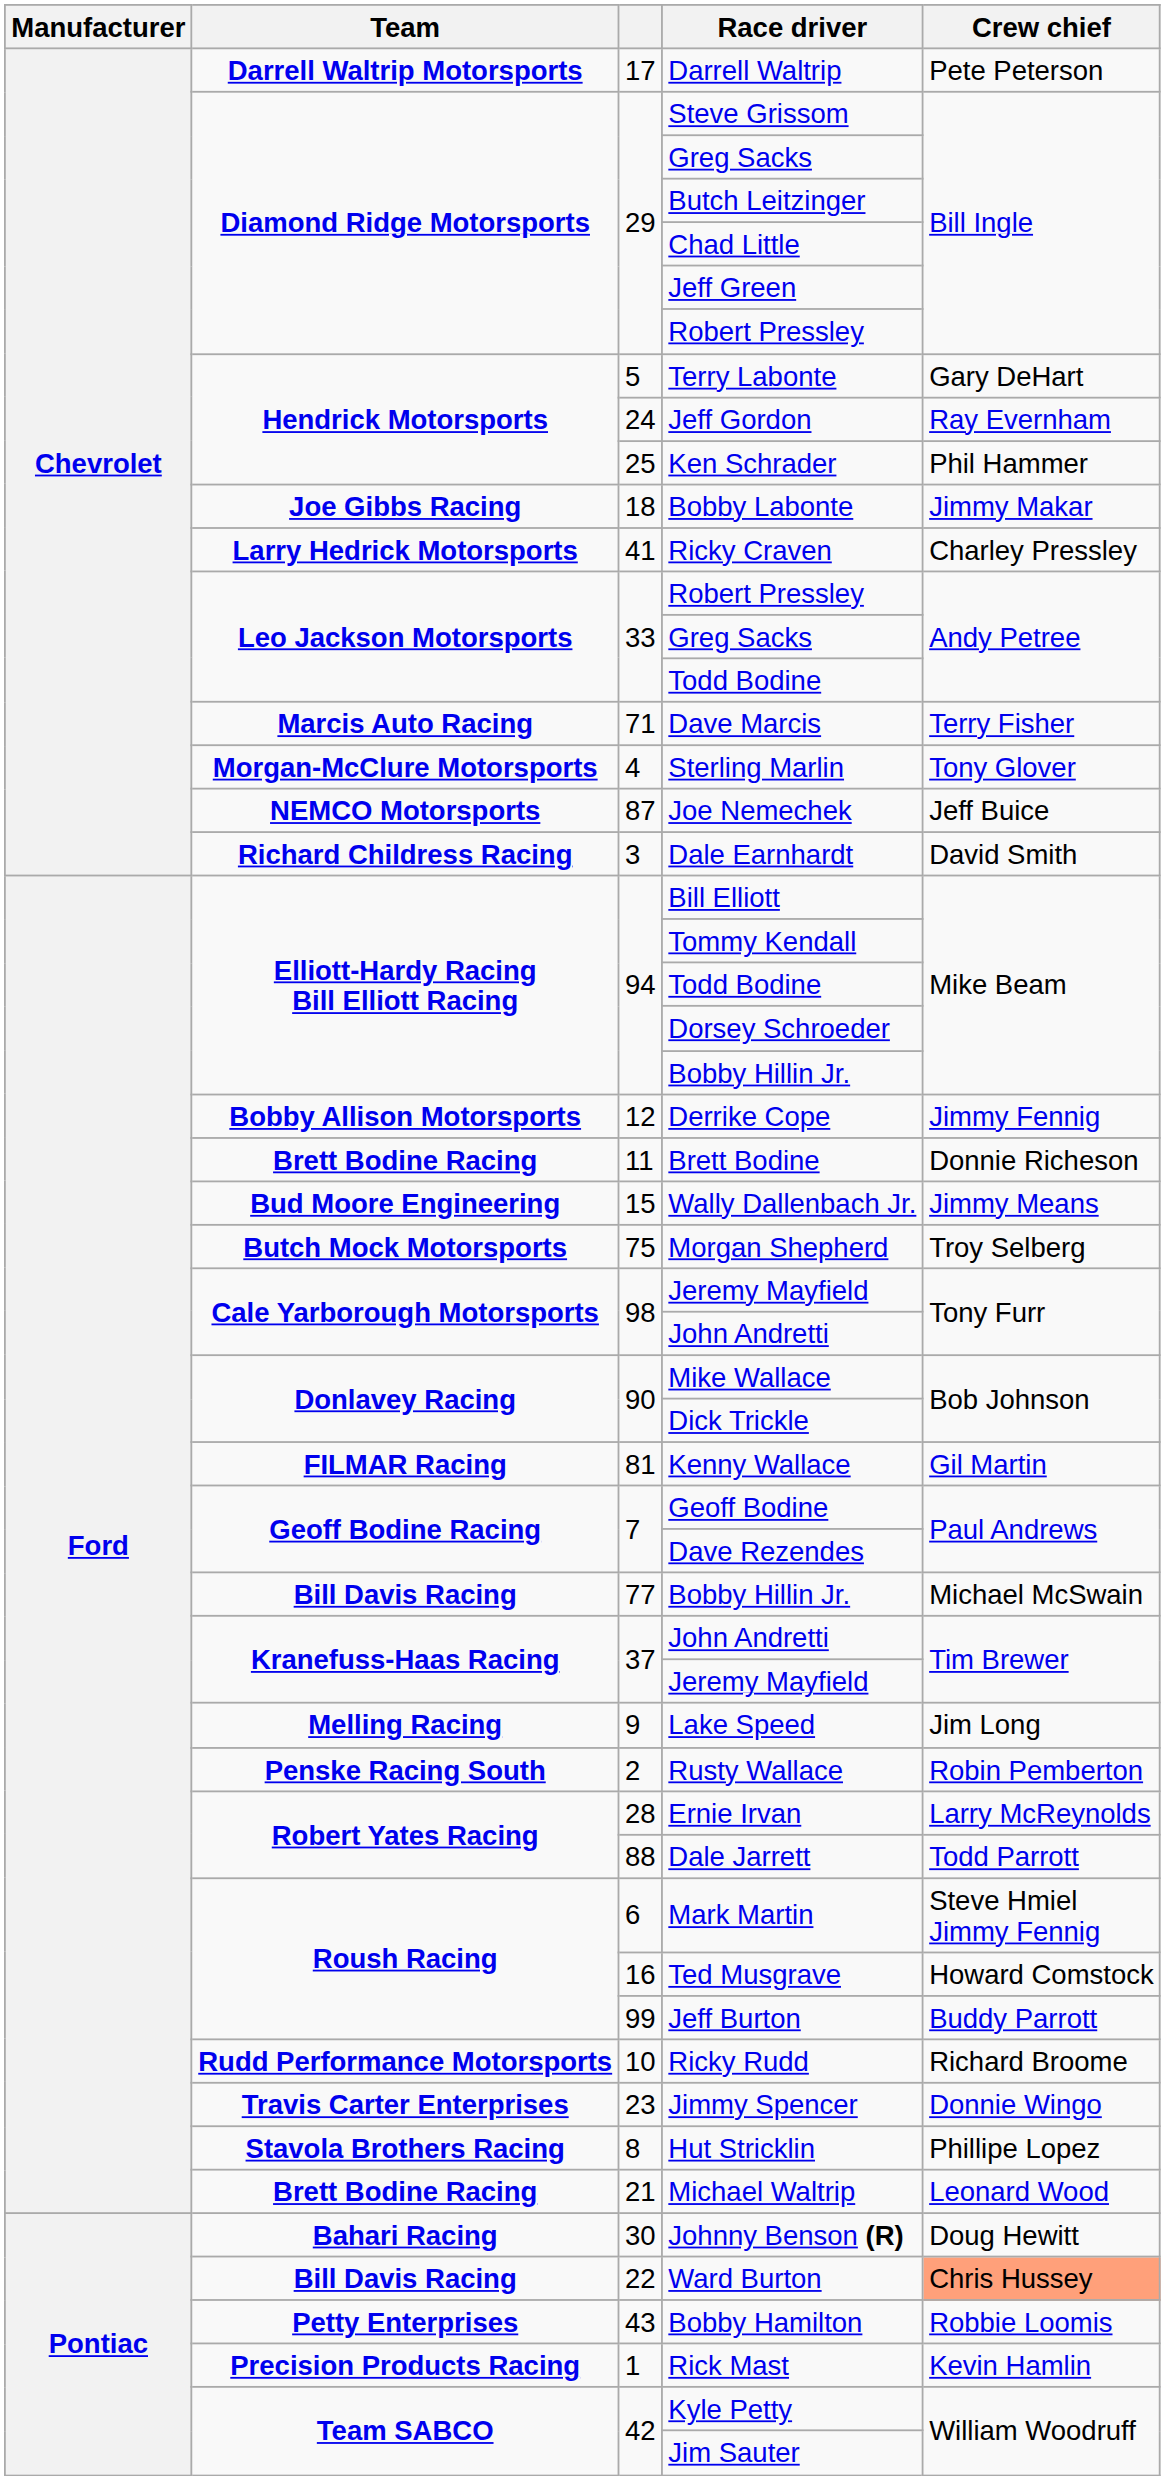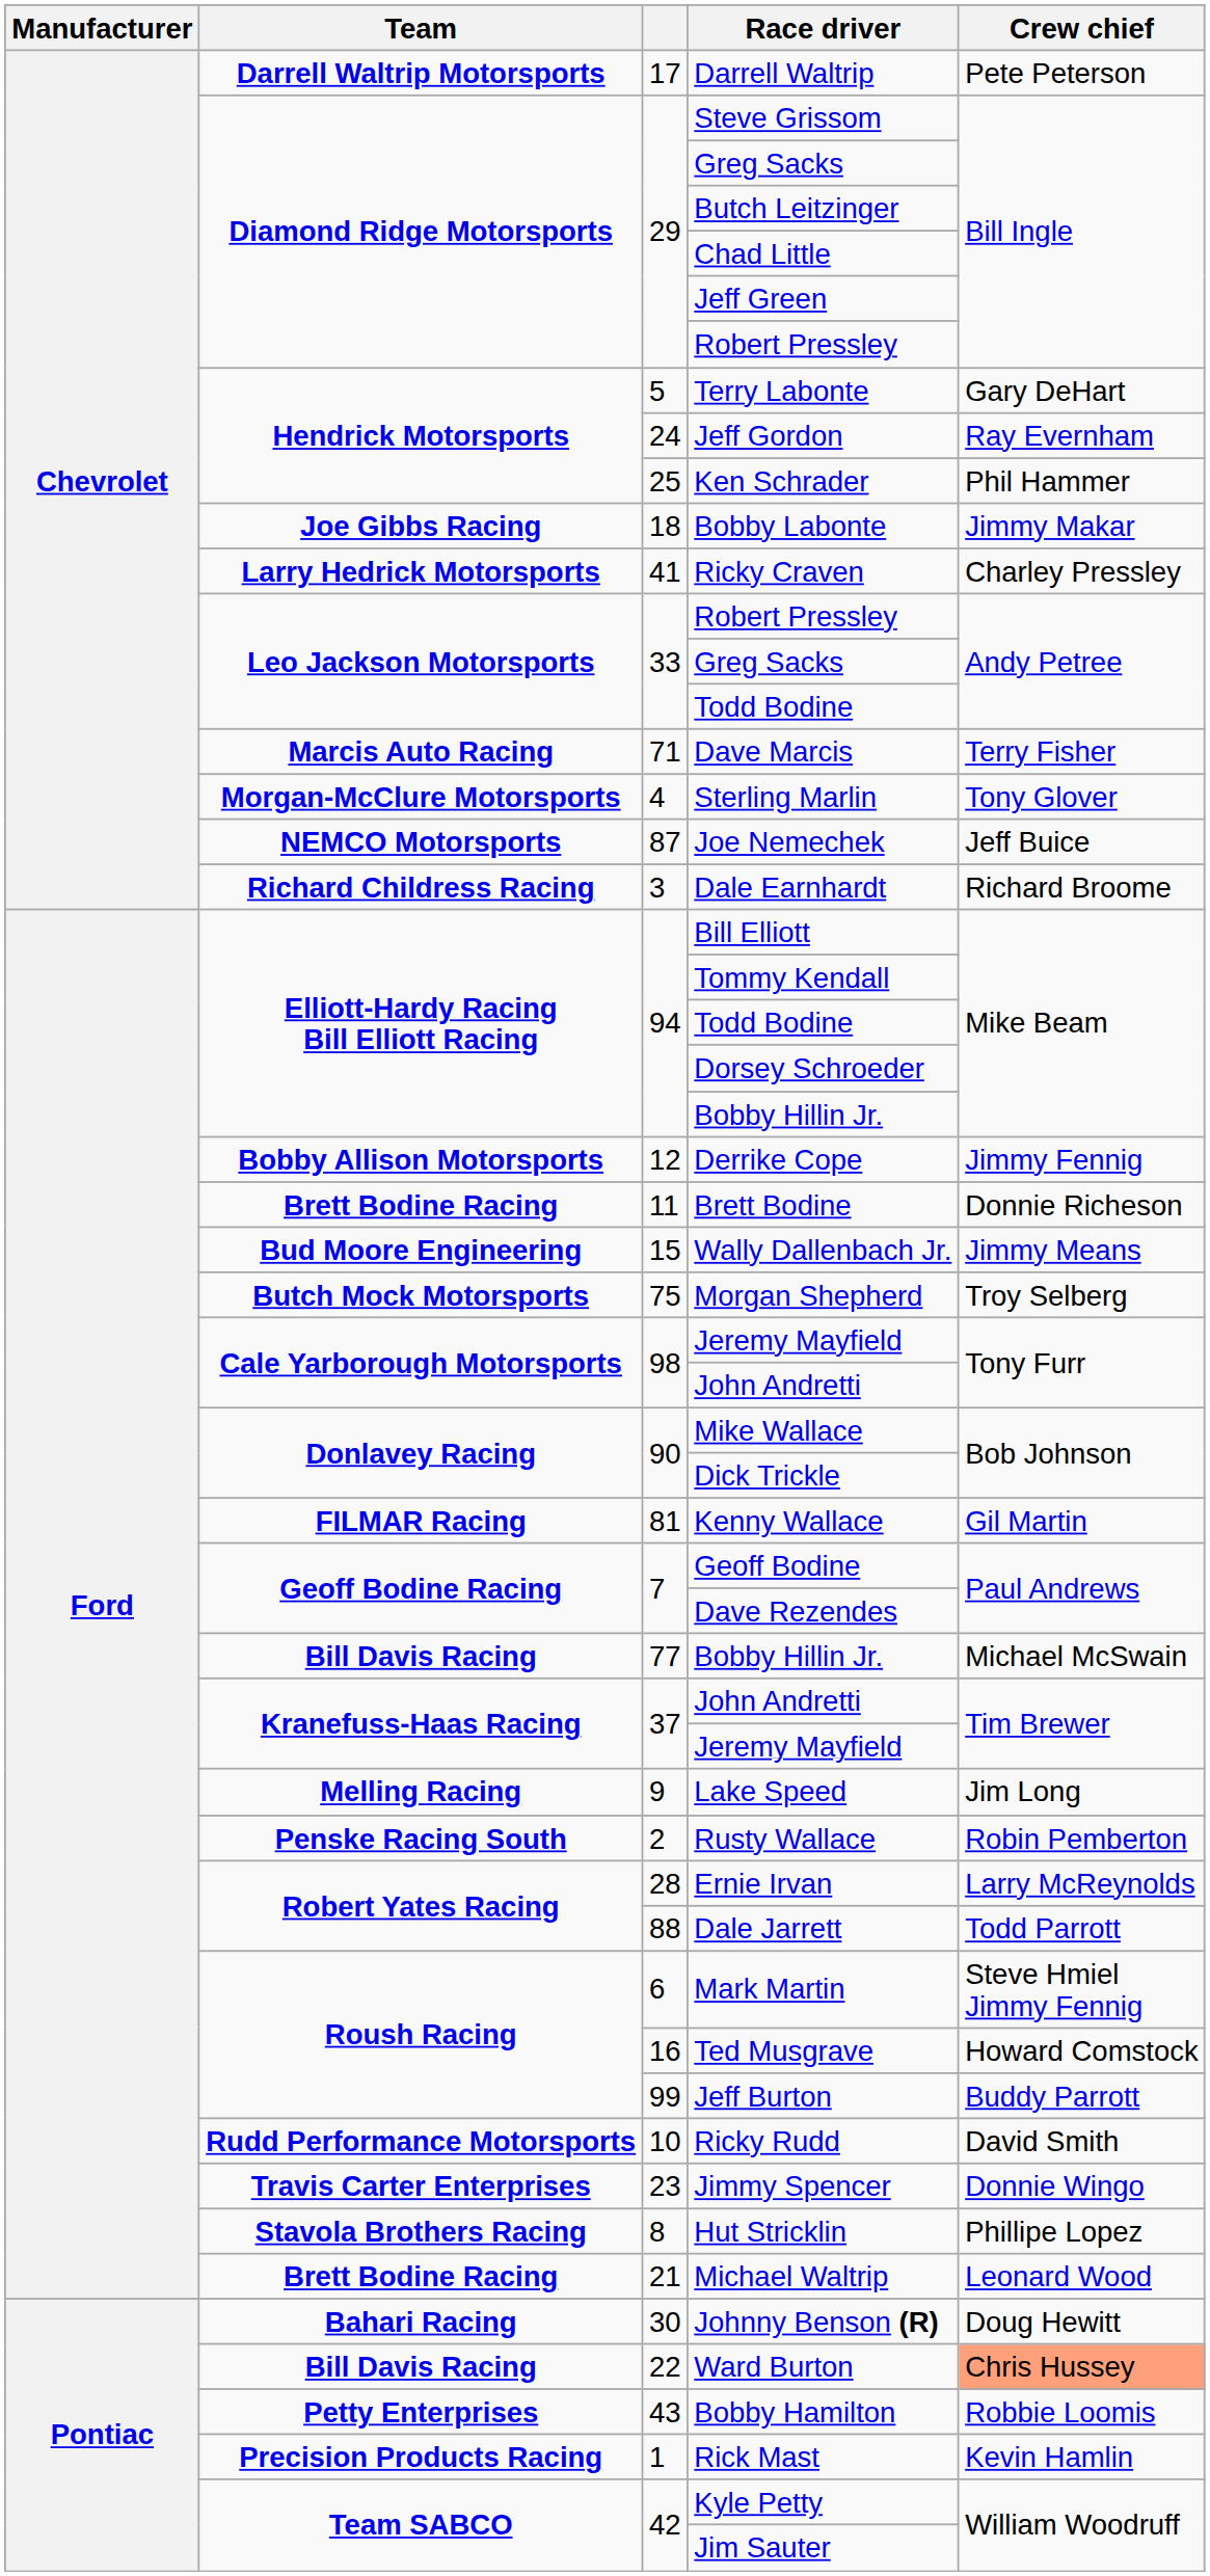 <table class="wikitable" style="font-size: 95%;">
 <tr>
 <th>Manufacturer</th>
 <th>Team</th>
 <th></th>
 <th>Race driver</th>
 <th>Crew chief</th>
 </tr>
 <tr>
 <th rowspan=19><a href='#'>Chevrolet</a></th>
 <td style="text-align:center;"><strong><a href='#'>Darrell Waltrip Motorsports</a></strong></td>
 <td>17</td>
 <td><a href='#'>Darrell Waltrip</a></td>
 <td>Pete Peterson</td>
 </tr>
 <tr>
 <td rowspan=6 style="text-align:center;"><strong><a href='#'>Diamond Ridge Motorsports</a></strong></td>
 <td rowspan="6">29</td>
 <td><a href='#'>Steve Grissom</a> <small></small></td>
 <td rowspan=6><a href='#'>Bill Ingle</a></td>
 </tr>
 <tr>
 <td><a href='#'>Greg Sacks</a> <small></small></td>
 </tr>
 <tr>
 <td><a href='#'>Butch Leitzinger</a> <small></small></td>
 </tr>
 <tr>
 <td><a href='#'>Chad Little</a> <small></small></td>
 </tr>
 <tr>
 <td><a href='#'>Jeff Green</a> <small></small></td>
 </tr>
 <tr>
 <td><a href='#'>Robert Pressley</a> <small></small></td>
 </tr>
 <tr>
 <td rowspan=3 style="text-align:center;"><strong><a href='#'>Hendrick Motorsports</a></strong></td>
 <td>5</td>
 <td><a href='#'>Terry Labonte</a></td>
 <td>Gary DeHart</td>
 </tr>
 <tr>
 <td>24</td>
 <td><a href='#'>Jeff Gordon</a></td>
 <td><a href='#'>Ray Evernham</a></td>
 </tr>
 <tr>
 <td>25</td>
 <td><a href='#'>Ken Schrader</a></td>
 <td>Phil Hammer</td>
 </tr>
 <tr>
 <td style="text-align:center;"><strong><a href='#'>Joe Gibbs Racing</a></strong></td>
 <td>18</td>
 <td><a href='#'>Bobby Labonte</a></td>
 <td><a href='#'>Jimmy Makar</a></td>
 </tr>
 <tr>
 <td style="text-align:center;"><strong><a href='#'>Larry Hedrick Motorsports</a></strong></td>
 <td>41</td>
 <td><a href='#'>Ricky Craven</a></td>
 <td>Charley Pressley</td>
 </tr>
 <tr>
 <td rowspan=3 style="text-align:center;"><strong><a href='#'>Leo Jackson Motorsports</a></strong></td>
 <td rowspan="3">33</td>
 <td><a href='#'>Robert Pressley</a> <small></small></td>
 <td rowspan=3><a href='#'>Andy Petree</a></td>
 </tr>
 <tr>
 <td><a href='#'>Greg Sacks</a> <small></small></td>
 </tr>
 <tr>
 <td><a href='#'>Todd Bodine</a> <small></small></td>
 </tr>
 <tr>
 <td style="text-align:center;"><strong><a href='#'>Marcis Auto Racing</a></strong></td>
 <td>71</td>
 <td><a href='#'>Dave Marcis</a></td>
 <td><a href='#'>Terry Fisher</a></td>
 </tr>
 <tr>
 <td style="text-align:center;"><strong><a href='#'>Morgan-McClure Motorsports</a></strong></td>
 <td>4</td>
 <td><a href='#'>Sterling Marlin</a></td>
 <td><a href='#'>Tony Glover</a></td>
 </tr>
 <tr>
 <td style="text-align:center;"><strong><a href='#'>NEMCO Motorsports</a></strong></td>
 <td>87</td>
 <td><a href='#'>Joe Nemechek</a></td>
 <td>Jeff Buice</td>
 </tr>
 <tr>
 <td style="text-align:center;"><strong><a href='#'>Richard Childress Racing</a></strong></td>
 <td>3</td>
 <td><a href='#'>Dale Earnhardt</a></td>
-<td>David Smith</td>
+<td>Richard Broome</td>
 </tr>
 <tr>
 <th rowspan=30><a href='#'>Ford</a></th>
 <td rowspan=5 style="text-align:center;"><strong><a href='#'>Elliott-Hardy Racing</a></strong><br><strong><a href='#'>Bill Elliott Racing</a></strong></td>
 <td rowspan="5">94</td>
 <td><a href='#'>Bill Elliott</a> <small></small></td>
 <td rowspan=5>Mike Beam</td>
 </tr>
 <tr>
 <td><a href='#'>Tommy Kendall</a> <small></small></td>
 </tr>
 <tr>
 <td><a href='#'>Todd Bodine</a> <small></small></td>
 </tr>
 <tr>
 <td><a href='#'>Dorsey Schroeder</a> <small></small></td>
 </tr>
 <tr>
 <td><a href='#'>Bobby Hillin Jr.</a> <small></small></td>
 </tr>
 <tr>
 <td style="text-align:center;"><strong><a href='#'>Bobby Allison Motorsports</a></strong></td>
 <td>12</td>
 <td><a href='#'>Derrike Cope</a></td>
 <td><a href='#'>Jimmy Fennig</a></td>
 </tr>
 <tr>
 <td style="text-align:center;"><strong><a href='#'>Brett Bodine Racing</a></strong></td>
 <td>11</td>
 <td><a href='#'>Brett Bodine</a></td>
 <td>Donnie Richeson</td>
 </tr>
 <tr>
 <td style="text-align:center;"><strong><a href='#'>Bud Moore Engineering</a></strong></td>
 <td>15</td>
 <td><a href='#'>Wally Dallenbach Jr.</a></td>
 <td><a href='#'>Jimmy Means</a></td>
 </tr>
 <tr>
 <td style="text-align:center;"><strong><a href='#'>Butch Mock Motorsports</a></strong></td>
 <td>75</td>
 <td><a href='#'>Morgan Shepherd</a></td>
 <td>Troy Selberg</td>
 </tr>
 <tr>
 <td rowspan=2 style="text-align:center;"><strong><a href='#'>Cale Yarborough Motorsports</a></strong></td>
 <td rowspan="2">98</td>
 <td><a href='#'>Jeremy Mayfield</a> <small></small></td>
 <td rowspan=2>Tony Furr</td>
 </tr>
 <tr>
 <td><a href='#'>John Andretti</a> <small></small></td>
 </tr>
 <tr>
 <td rowspan=2 style="text-align:center;"><strong><a href='#'>Donlavey Racing</a></strong></td>
 <td rowspan="2">90</td>
 <td><a href='#'>Mike Wallace</a> <small></small></td>
 <td rowspan=2>Bob Johnson</td>
 </tr>
 <tr>
 <td><a href='#'>Dick Trickle</a> <small></small></td>
 </tr>
 <tr>
 <td style="text-align:center;"><strong><a href='#'>FILMAR Racing</a></strong></td>
 <td>81</td>
 <td><a href='#'>Kenny Wallace</a></td>
 <td><a href='#'>Gil Martin</a></td>
 </tr>
 <tr>
 <td rowspan=2 style="text-align:center;"><strong><a href='#'>Geoff Bodine Racing</a></strong></td>
 <td rowspan="2">7</td>
 <td><a href='#'>Geoff Bodine</a></td>
 <td rowspan=2><a href='#'>Paul Andrews</a></td>
 </tr>
 <tr>
 <td><a href='#'>Dave Rezendes</a>  <small></small></td>
 </tr>
 <tr>
 <td style="text-align:center;"><strong><a href='#'>Bill Davis Racing</a></strong></td>
 <td>77</td>
 <td><a href='#'>Bobby Hillin Jr.</a></td>
 <td>Michael McSwain</td>
 </tr>
 <tr>
 <td rowspan=2 style="text-align:center;"><strong><a href='#'>Kranefuss-Haas Racing</a></strong></td>
 <td rowspan="2">37</td>
 <td><a href='#'>John Andretti</a> <small></small></td>
 <td rowspan=2><a href='#'>Tim Brewer</a></td>
 </tr>
 <tr>
 <td><a href='#'>Jeremy Mayfield</a> <small></small></td>
 </tr>
 <tr>
 <td style="text-align:center;"><strong><a href='#'>Melling Racing</a></strong></td>
 <td>9</td>
 <td><a href='#'>Lake Speed</a></td>
 <td>Jim Long</td>
 </tr>
 <tr>
 <td style="text-align:center;"><strong><a href='#'>Penske Racing South</a></strong></td>
 <td>2</td>
 <td><a href='#'>Rusty Wallace</a></td>
 <td><a href='#'>Robin Pemberton</a></td>
 </tr>
 <tr>
 <td rowspan=2 style="text-align:center;"><strong><a href='#'>Robert Yates Racing</a></strong></td>
 <td>28</td>
 <td><a href='#'>Ernie Irvan</a></td>
 <td><a href='#'>Larry McReynolds</a></td>
 </tr>
 <tr>
 <td>88</td>
 <td><a href='#'>Dale Jarrett</a></td>
 <td><a href='#'>Todd Parrott</a></td>
 </tr>
 <tr>
 <td rowspan=3 style="text-align:center;"><strong><a href='#'>Roush Racing</a></strong></td>
 <td>6</td>
 <td><a href='#'>Mark Martin</a></td>
 <td>Steve Hmiel<br><a href='#'>Jimmy Fennig</a></td>
 </tr>
 <tr>
 <td>16</td>
 <td><a href='#'>Ted Musgrave</a></td>
 <td>Howard Comstock</td>
 </tr>
 <tr>
 <td>99</td>
 <td><a href='#'>Jeff Burton</a></td>
 <td><a href='#'>Buddy Parrott</a></td>
 </tr>
 <tr>
 <td style="text-align:center;"><strong><a href='#'>Rudd Performance Motorsports</a></strong></td>
 <td>10</td>
 <td><a href='#'>Ricky Rudd</a></td>
-<td>Richard Broome</td>
+<td>David Smith</td>
 </tr>
 <tr>
 <td style="text-align:center;"><strong><a href='#'>Travis Carter Enterprises</a></strong></td>
 <td>23</td>
 <td><a href='#'>Jimmy Spencer</a></td>
 <td><a href='#'>Donnie Wingo</a></td>
 </tr>
 <tr>
 <td style="text-align:center;"><strong><a href='#'>Stavola Brothers Racing</a></strong></td>
 <td>8</td>
 <td><a href='#'>Hut Stricklin</a></td>
 <td>Phillipe Lopez</td>
 </tr>
 <tr>
 <td style="text-align:center;"><strong><a href='#'>Brett Bodine Racing</a></strong></td>
 <td>21</td>
 <td><a href='#'>Michael Waltrip</a></td>
 <td><a href='#'>Leonard Wood</a></td>
 </tr>
 <tr>
 <th rowspan=6><a href='#'>Pontiac</a></th>
 <td style="text-align:center;"><strong><a href='#'>Bahari Racing</a></strong></td>
 <td>30</td>
 <td><a href='#'>Johnny Benson</a> <strong>(R)</strong></td>
 <td>Doug Hewitt</td>
 </tr>
 <tr>
 <td style="text-align:center;"><strong><a href='#'>Bill Davis Racing</a></strong></td>
 <td>22</td>
 <td><a href='#'>Ward Burton</a></td>
 <td style="background: lightsalmon;">Chris Hussey</td>
 </tr>
 <tr>
 <td style="text-align:center;"><strong><a href='#'>Petty Enterprises</a></strong></td>
 <td>43</td>
 <td><a href='#'>Bobby Hamilton</a></td>
 <td><a href='#'>Robbie Loomis</a></td>
 </tr>
 <tr>
 <td style="text-align:center;"><strong><a href='#'>Precision Products Racing</a></strong></td>
 <td>1</td>
 <td><a href='#'>Rick Mast</a></td>
 <td><a href='#'>Kevin Hamlin</a></td>
 </tr>
 <tr>
 <td rowspan=2 style="text-align:center;"><strong><a href='#'>Team SABCO</a></strong></td>
 <td rowspan="2">42</td>
 <td><a href='#'>Kyle Petty</a> <small></small></td>
 <td rowspan=2>William Woodruff</td>
 </tr>
 <tr>
 <td><a href='#'>Jim Sauter</a> <small></small></td>
 </tr>
 </table>
